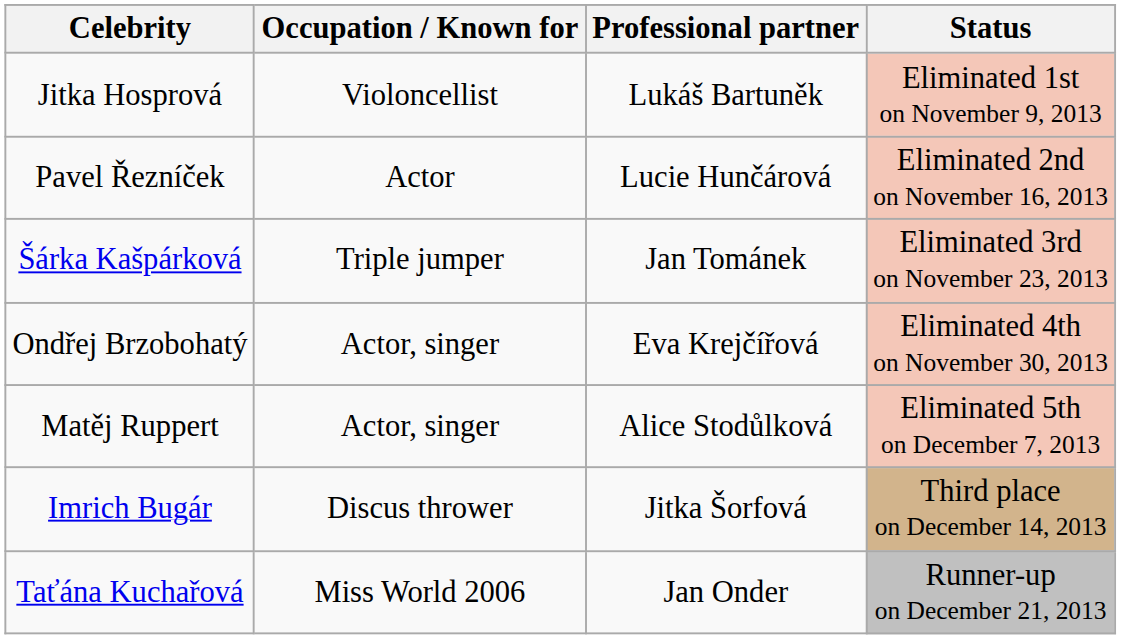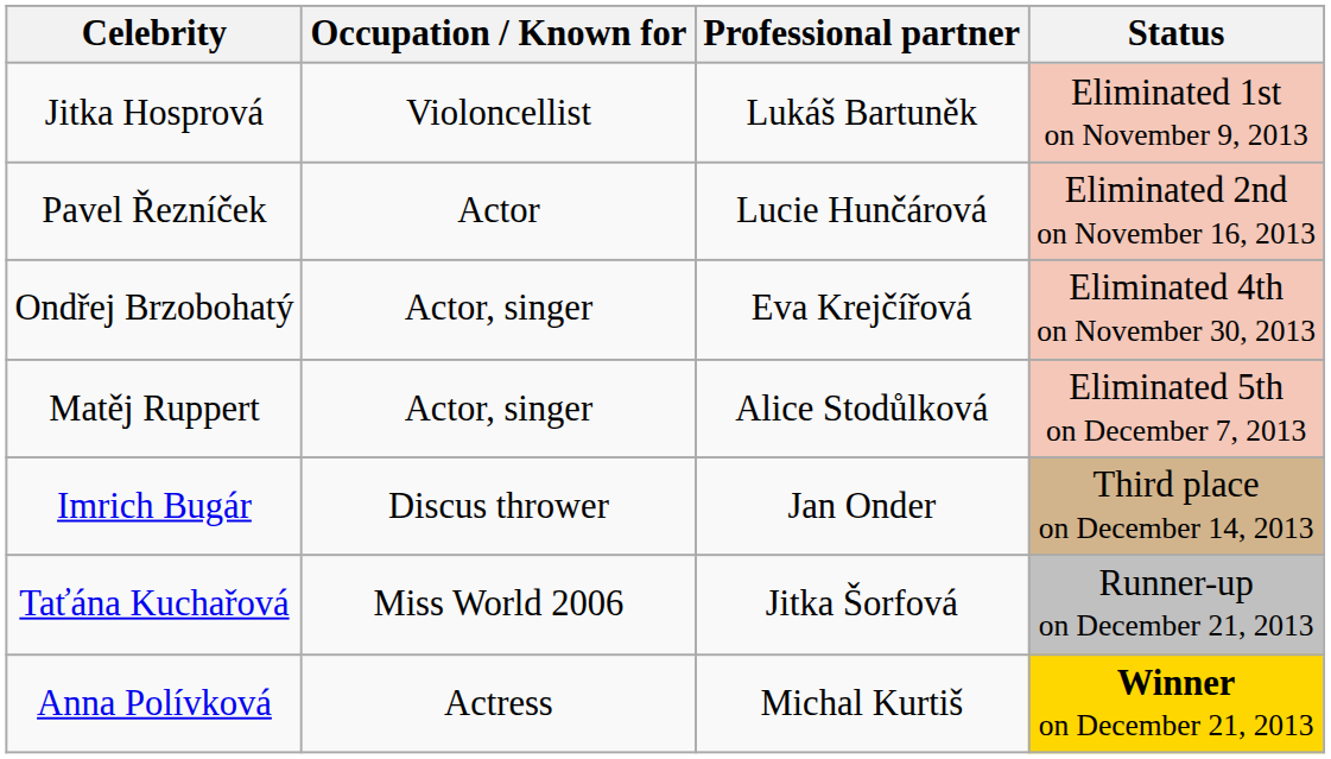 <table class="wikitable" style="margin: auto; text-align: center;">
 <tr>
 <th>Celebrity</th>
 <th>Occupation / Known for</th>
 <th>Professional partner</th>
 <th>Status</th>
 </tr>
 <tr>
 <td>Jitka Hosprová</td>
 <td>Violoncellist</td>
 <td>Lukáš Bartuněk</td>
 <td bgcolor="#F4C7B8">Eliminated 1st<br><small>on November 9, 2013</small></td>
 </tr>
 <tr>
 <td>Pavel Řezníček</td>
 <td>Actor</td>
 <td>Lucie Hunčárová</td>
 <td bgcolor="#F4C7B8">Eliminated 2nd<br><small>on November 16, 2013</small></td>
 </tr>
 <tr>
-<td><a href='#'>Šárka Kašpárková</a></td>
-<td>Triple jumper</td>
-<td>Jan Tománek</td>
-<td bgcolor="#F4C7B8">Eliminated 3rd<br><small>on November 23, 2013</small></td>
-</tr>
-<tr>
 <td>Ondřej Brzobohatý</td>
 <td>Actor, singer</td>
 <td>Eva Krejčířová</td>
 <td bgcolor="#F4C7B8">Eliminated 4th<br><small>on November 30, 2013</small></td>
 </tr>
 <tr>
 <td>Matěj Ruppert</td>
 <td>Actor, singer</td>
 <td>Alice Stodůlková</td>
 <td bgcolor="#F4C7B8">Eliminated 5th<br><small>on December 7, 2013</small></td>
 </tr>
 <tr>
 <td><a href='#'>Imrich Bugár</a></td>
 <td>Discus thrower</td>
-<td>Jitka Šorfová</td>
+<td>Jan Onder</td>
 <td bgcolor="tan">Third place<br><small>on December 14, 2013</small></td>
 </tr>
 <tr>
 <td><a href='#'>Taťána Kuchařová</a></td>
 <td>Miss World 2006</td>
-<td>Jan Onder</td>
+<td>Jitka Šorfová</td>
 <td bgcolor="silver">Runner-up<br><small>on December 21, 2013</small></td>
 </tr>
+<tr>
+<td><a href='#'>Anna Polívková</a></td>
+<td>Actress</td>
+<td>Michal Kurtiš</td>
+<td bgcolor="gold"><strong>Winner</strong><br><small> on December 21, 2013 </small></td>
+</tr>
 </table>
